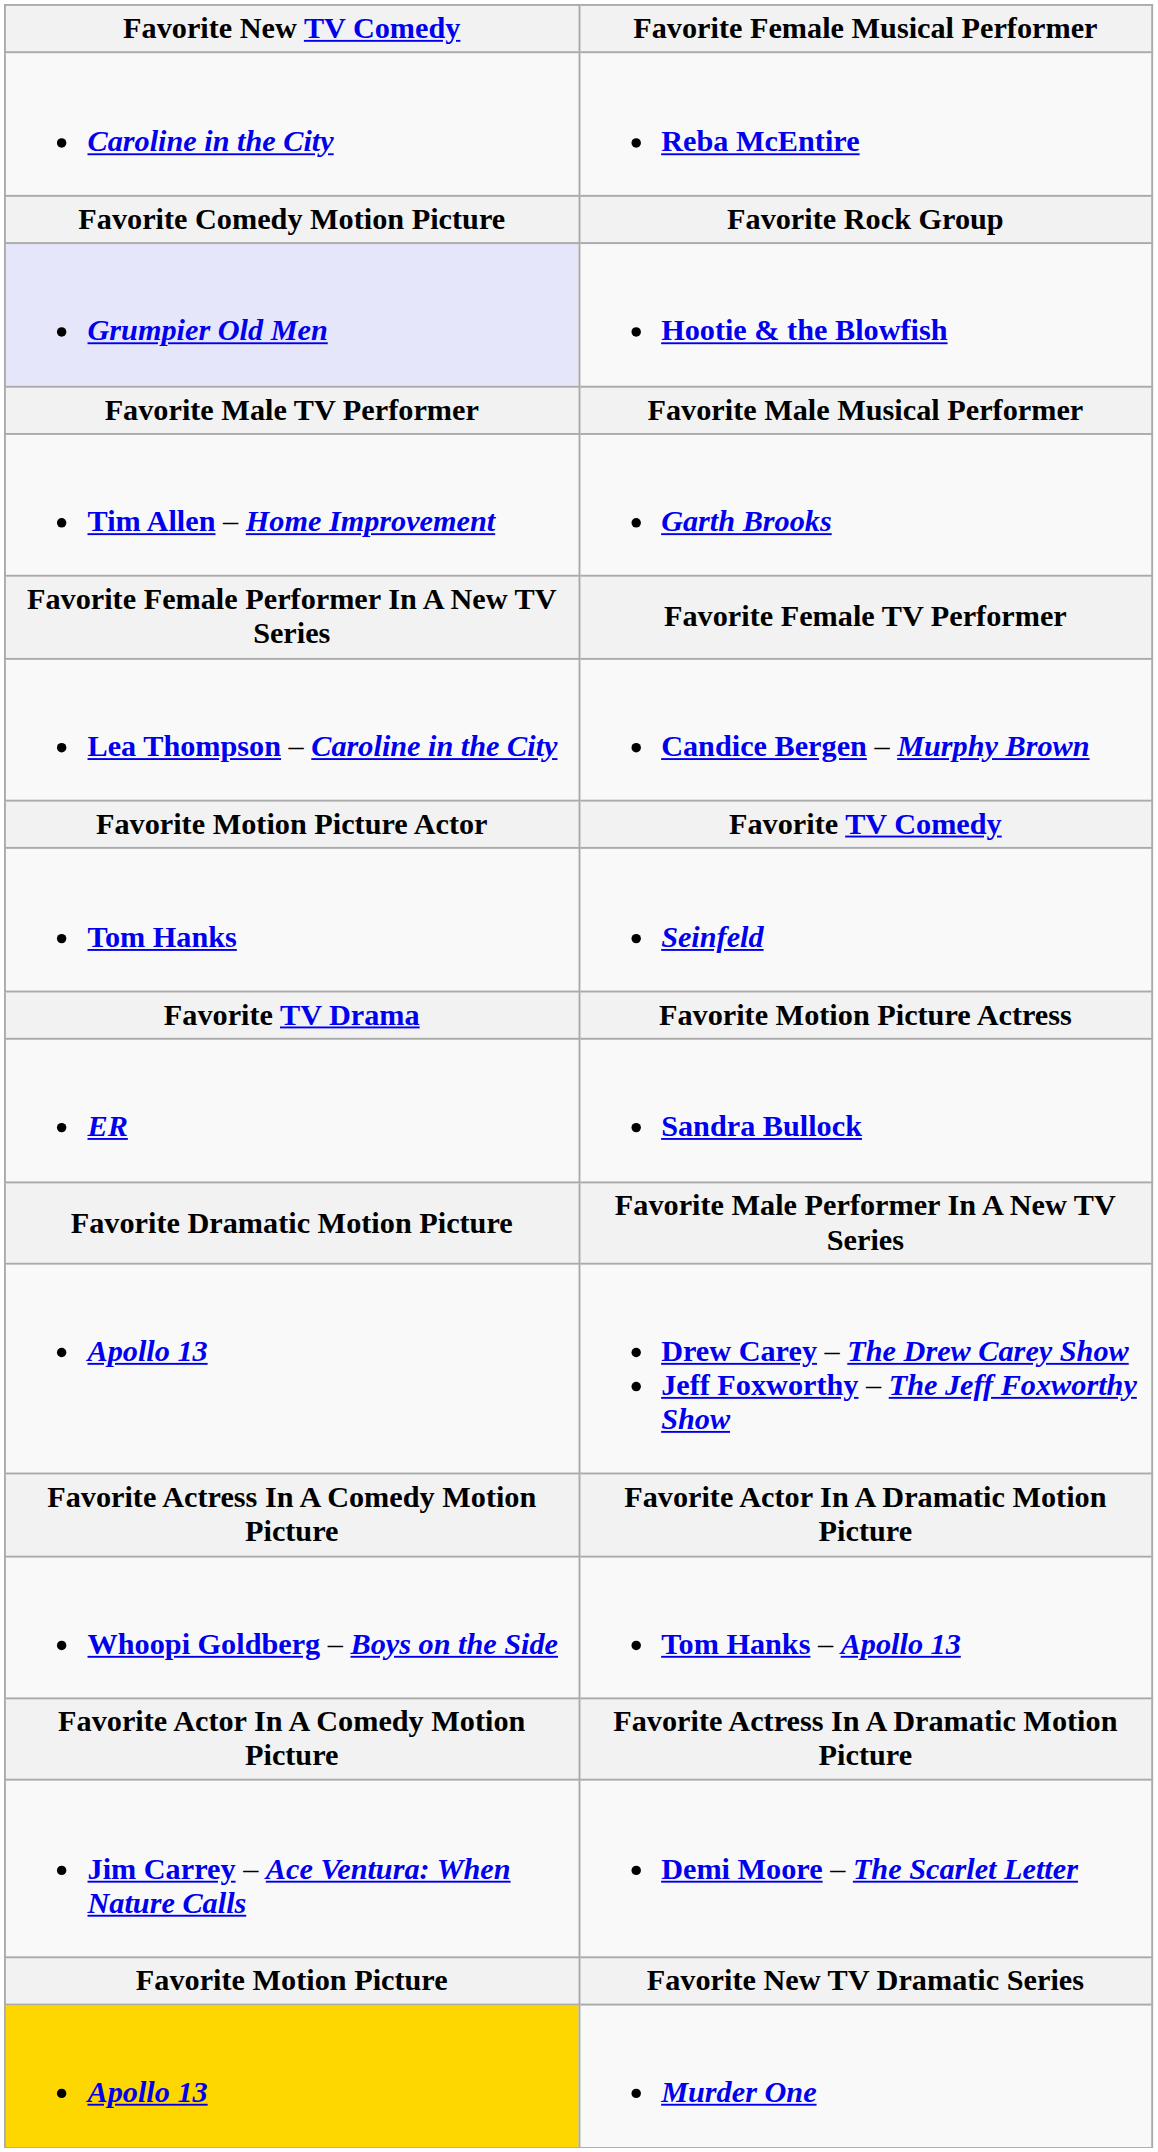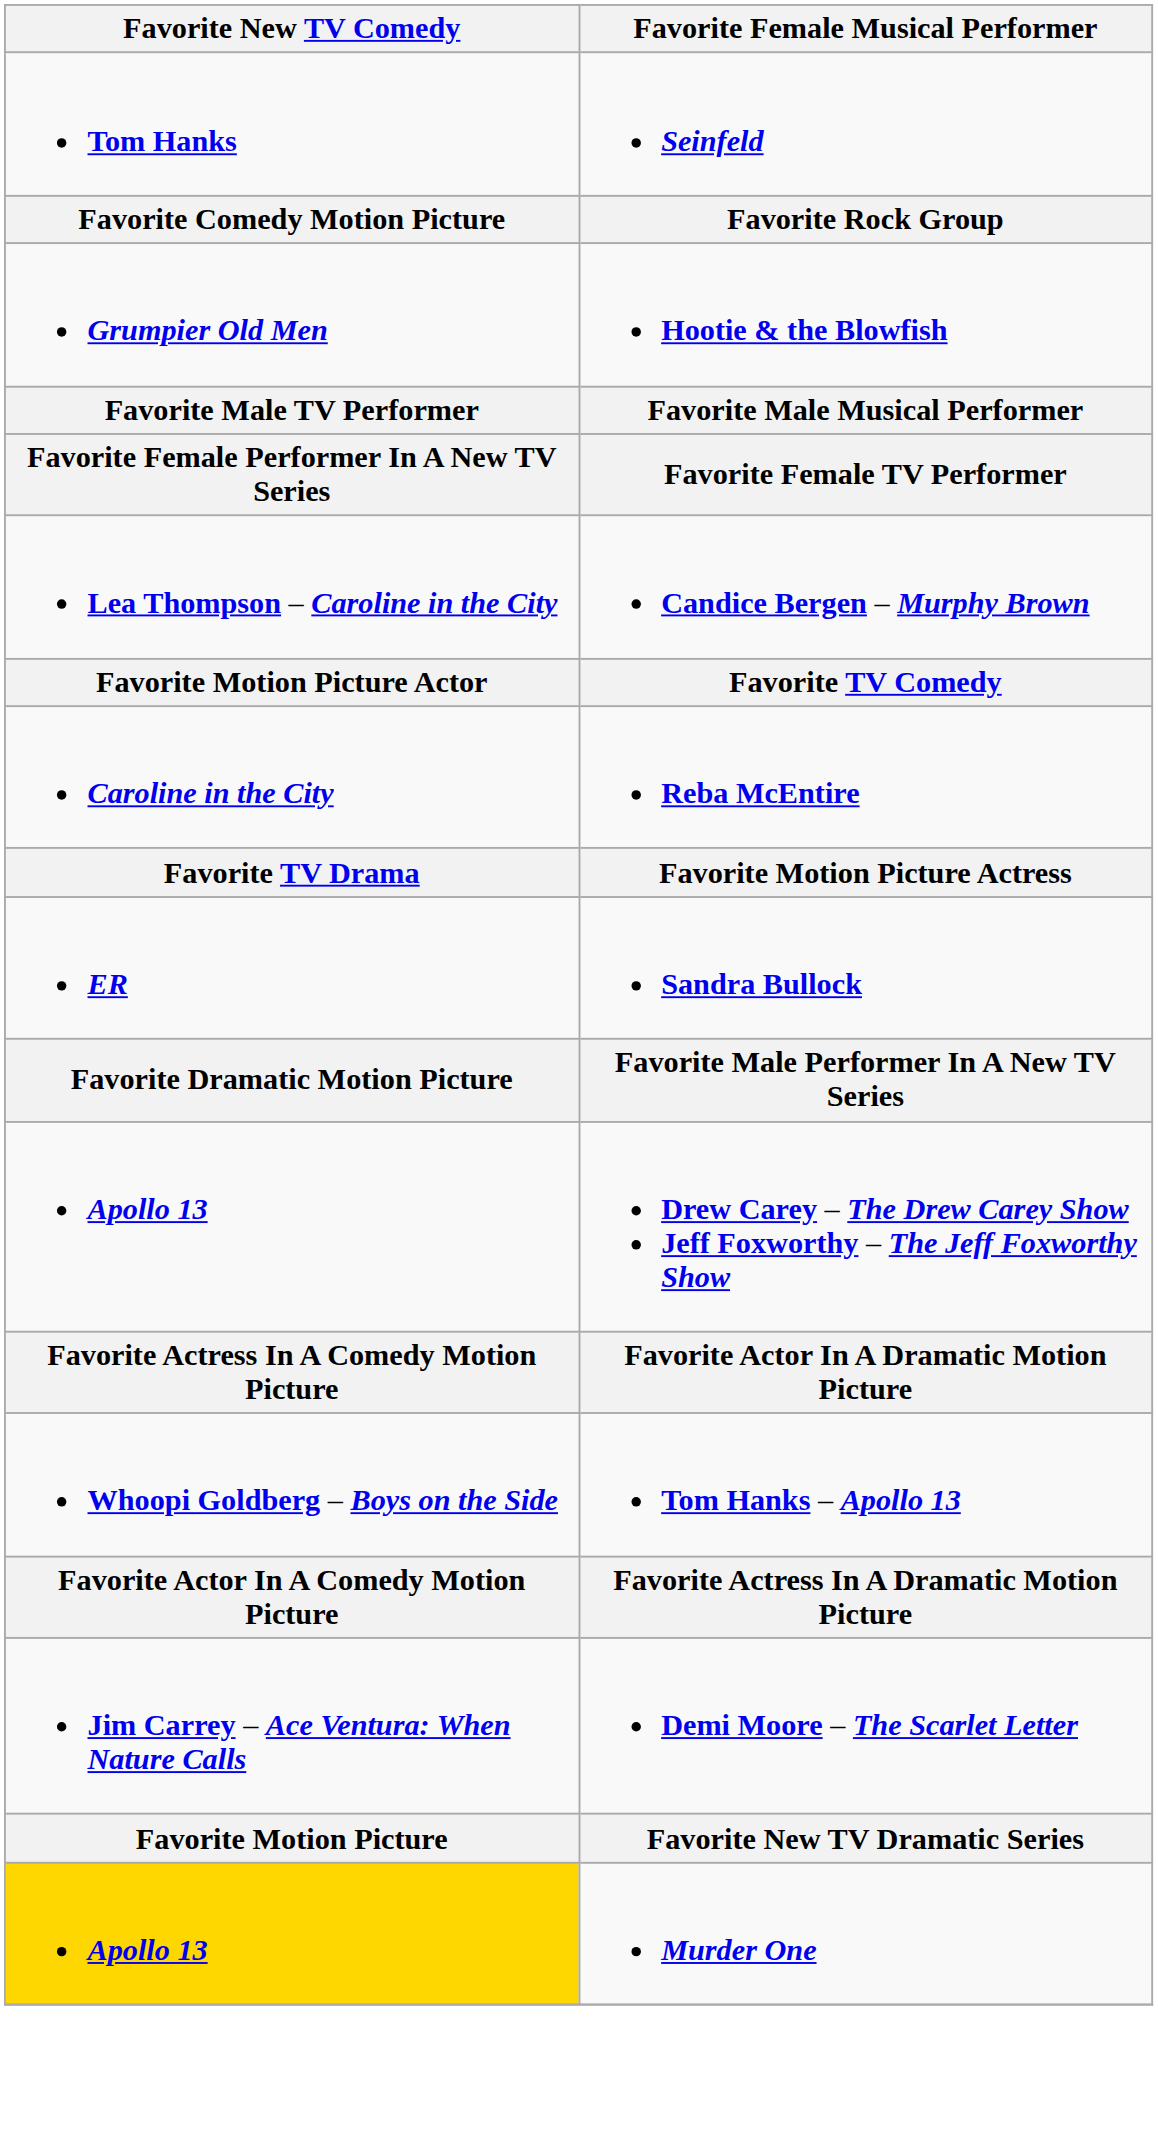 <table class="wikitable">
 <tr>
 <th width="50%">Favorite New <a href='#'>TV Comedy</a></th>
 <th width="50%">Favorite Female Musical Performer</th>
 </tr>
 <tr>
-<td valign="top"><br><ul><li><strong><em><a href='#'>Caroline in the City</a></em></strong></li></ul></td>
-<td valign="top"><br><ul><li><strong><a href='#'>Reba McEntire</a></strong></li></ul></td>
+<td valign="top"><br><ul><li><strong><a href='#'>Tom Hanks</a></strong></li></ul></td>
+<td valign="top"><br><ul><li><strong><em><a href='#'>Seinfeld</a></em></strong></li></ul></td>
 </tr>
 <tr>
 <th>Favorite Comedy Motion Picture</th>
 <th>Favorite Rock Group</th>
 </tr>
 <tr>
-<td valign="top" style="background: lavender;"><br><ul><li><strong><em><a href='#'>Grumpier Old Men</a></em></strong></li></ul></td>
+<td valign="top"><br><ul><li><strong><em><a href='#'>Grumpier Old Men</a></em></strong></li></ul></td>
 <td valign="top"><br><ul><li><strong><a href='#'>Hootie & the Blowfish</a></strong></li></ul></td>
 </tr>
 <tr>
 <th>Favorite Male TV Performer</th>
 <th>Favorite Male Musical Performer</th>
-</tr>
-<tr>
-<td valign="top"><br><ul><li><strong><a href='#'>Tim Allen</a></strong> – <strong><em><a href='#'>Home Improvement</a></em></strong></li></ul></td>
-<td valign="top"><br><ul><li><strong><em><a href='#'>Garth Brooks</a></em></strong></li></ul></td>
 </tr>
 <tr>
 <th>Favorite Female Performer In A New TV Series</th>
 <th>Favorite Female TV Performer</th>
 </tr>
 <tr>
 <td valign="top"><br><ul><li><strong><a href='#'>Lea Thompson</a></strong> – <strong><em><a href='#'>Caroline in the City</a></em></strong></li></ul></td>
 <td valign="top"><br><ul><li><strong><a href='#'>Candice Bergen</a></strong> – <strong><em><a href='#'>Murphy Brown</a></em></strong></li></ul></td>
 </tr>
 <tr>
 <th>Favorite Motion Picture Actor</th>
 <th>Favorite <a href='#'>TV Comedy</a></th>
 </tr>
 <tr>
-<td valign="top"><br><ul><li><strong><a href='#'>Tom Hanks</a></strong></li></ul></td>
-<td valign="top"><br><ul><li><strong><em><a href='#'>Seinfeld</a></em></strong></li></ul></td>
+<td valign="top"><br><ul><li><strong><em><a href='#'>Caroline in the City</a></em></strong></li></ul></td>
+<td valign="top"><br><ul><li><strong><a href='#'>Reba McEntire</a></strong></li></ul></td>
 </tr>
 <tr>
 <th>Favorite <a href='#'>TV Drama</a></th>
 <th>Favorite Motion Picture Actress</th>
 </tr>
 <tr>
 <td valign="top"><br><ul><li><strong><em><a href='#'>ER</a></em></strong></li></ul></td>
 <td valign="top"><br><ul><li><strong><a href='#'>Sandra Bullock</a></strong></li></ul></td>
 </tr>
 <tr>
 <th>Favorite Dramatic Motion Picture</th>
 <th>Favorite Male Performer In A New TV Series</th>
 </tr>
 <tr>
 <td valign="top"><br><ul><li><strong><em><a href='#'>Apollo 13</a></em></strong></li></ul></td>
 <td valign="top"><br><ul><li><strong><a href='#'>Drew Carey</a></strong> – <strong><em><a href='#'>The Drew Carey Show</a></em></strong></li><li><strong><a href='#'>Jeff Foxworthy</a></strong> – <strong><em><a href='#'>The Jeff Foxworthy Show</a></em></strong></li></ul></td>
 </tr>
 <tr>
 <th>Favorite Actress In A Comedy Motion Picture</th>
 <th>Favorite Actor In A Dramatic Motion Picture</th>
 </tr>
 <tr>
 <td valign="top"><br><ul><li><strong><a href='#'>Whoopi Goldberg</a></strong> – <strong><em><a href='#'>Boys on the Side</a></em></strong></li></ul></td>
 <td valign="top"><br><ul><li><strong><a href='#'>Tom Hanks</a></strong> – <strong><em><a href='#'>Apollo 13</a></em></strong></li></ul></td>
 </tr>
 <tr>
 <th>Favorite Actor In A Comedy Motion Picture</th>
 <th>Favorite Actress In A Dramatic Motion Picture</th>
 </tr>
 <tr>
 <td valign="top"><br><ul><li><strong><a href='#'>Jim Carrey</a></strong> – <strong><em><a href='#'>Ace Ventura: When Nature Calls</a></em></strong></li></ul></td>
 <td valign="top"><br><ul><li><strong><a href='#'>Demi Moore</a></strong> – <strong><em><a href='#'>The Scarlet Letter</a></em></strong></li></ul></td>
 </tr>
 <tr>
 <th>Favorite Motion Picture</th>
 <th>Favorite New TV Dramatic Series</th>
 </tr>
 <tr>
 <td valign="top" style="background: gold;"><br><ul><li><strong><em><a href='#'>Apollo 13</a></em></strong></li></ul></td>
 <td valign="top"><br><ul><li><strong><em><a href='#'>Murder One</a></em></strong></li></ul></td>
 </tr>
 <tr>
 </tr>
 </table>
